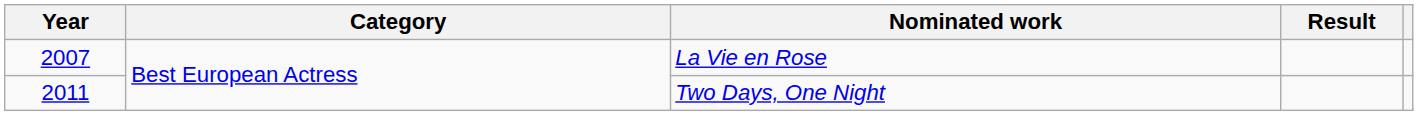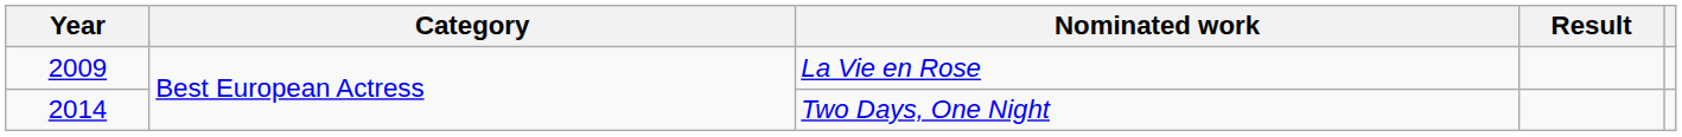 <table class=wikitable>
 <tr>
 <th scope="col" style="width:5em;">Year</th>
 <th scope="col" style="width:24em;">Category</th>
 <th scope="col" style="width:27em;">Nominated work</th>
 <th scope="col" style="width:5em;">Result</th>
 <th></th>
 </tr>
 <tr>
-<td style="text-align:center;"><a href='#'>2007</a></td>
+<td style="text-align:center;"><a href='#'>2009</a></td>
 <td rowspan=2><a href='#'>Best European Actress</a></td>
 <td><em><a href='#'>La Vie en Rose</a></em></td>
 <td></td>
 <td></td>
 </tr>
 <tr>
-<td style="text-align:center;"><a href='#'>2011</a></td>
+<td style="text-align:center;"><a href='#'>2014</a></td>
 <td><em><a href='#'>Two Days, One Night</a></em></td>
 <td></td>
 <td></td>
 </tr>
 </table>
